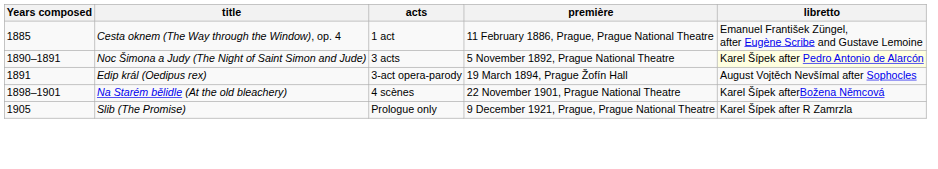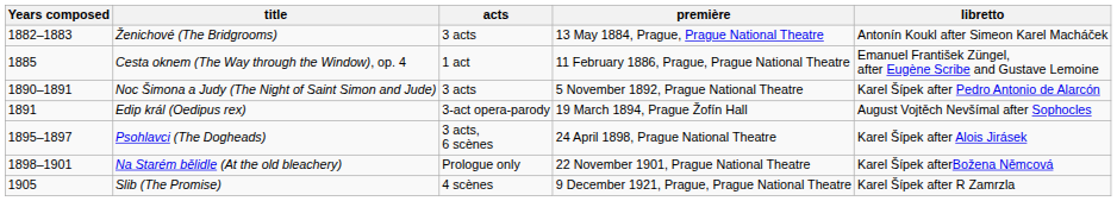 <table class="wikitable">
 <tr>
 <th>Years composed</th>
 <th>title</th>
 <th>acts</th>
 <th>première</th>
 <th>libretto</th>
+</tr>
+<tr>
+<td>1882–1883</td>
+<td><em>Ženichové (The Bridgrooms)</em></td>
+<td>3 acts</td>
+<td>13 May 1884, Prague, <a href='#'>Prague National Theatre</a></td>
+<td>Antonín Koukl after Simeon Karel Macháček</td>
 </tr>
 <tr>
 <td>1885</td>
 <td><em>Cesta oknem (The Way through the Window)</em>, op. 4</td>
 <td>1 act</td>
 <td>11 February 1886, Prague, Prague National Theatre</td>
 <td>Emanuel František Züngel,<br> after <a href='#'>Eugène Scribe</a> and Gustave Lemoine</td>
 </tr>
 <tr>
 <td>1890–1891</td>
 <td><em>Noc Šimona a Judy (The Night of Saint Simon and Jude)</em></td>
 <td>3 acts</td>
 <td>5 November 1892, Prague National Theatre</td>
-<td style="background: lightyellow;">Karel Šípek after <a href='#'>Pedro Antonio de Alarcón</a></td>
+<td>Karel Šípek after <a href='#'>Pedro Antonio de Alarcón</a></td>
 </tr>
 <tr>
 <td>1891</td>
 <td><em>Edip král (Oedipus rex)</em></td>
 <td>3-act opera-parody</td>
 <td>19 March 1894, Prague Žofín Hall</td>
 <td>August Vojtěch Nevšímal after <a href='#'>Sophocles</a></td>
 </tr>
 <tr>
+<td>1895–1897</td>
+<td><em><a href='#'>Psohlavci</a> (The Dogheads)</em></td>
+<td>3 acts,<br> 6 scènes</td>
+<td>24 April 1898, Prague National Theatre</td>
+<td>Karel Šípek after <a href='#'>Alois Jirásek</a></td>
+</tr>
+<tr>
 <td>1898–1901</td>
 <td><em><a href='#'>Na Starém bělidle</a> (At the old bleachery)</em></td>
-<td>4 scènes</td>
+<td>Prologue only</td>
 <td>22 November 1901, Prague National Theatre</td>
 <td>Karel Šípek after<a href='#'>Božena Němcová</a></td>
 </tr>
 <tr>
 <td>1905</td>
 <td><em>Slib (The Promise)</em></td>
-<td>Prologue only</td>
+<td>4 scènes</td>
 <td>9 December 1921, Prague, Prague National Theatre</td>
 <td>Karel Šípek after R Zamrzla</td>
 </tr>
 </table>
